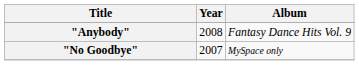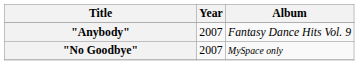 <table class="wikitable plainrowheaders" style="text-align:center;">
 <tr>
 <th scope="col" rowspan="1" style="width:16em;">Title</th>
 <th scope="col" rowspan="1">Year</th>
 <th scope="col" rowspan="1">Album</th>
 </tr>
 <tr>
 </tr>
 <tr>
 <th scope="row">"Anybody"</th>
-<td rowspan=1>2008</td>
+<td rowspan=1>2007</td>
 <td rowspan=1><em>Fantasy Dance Hits Vol. 9</em></td>
 </tr>
 <tr>
 <th scope="row">"No Goodbye"</th>
 <td rowspan=1>2007</td>
 <td rowspan=1 align="left"><em><small>MySpace only</small></em></td>
 </tr>
 <tr>
 </tr>
 </table>
